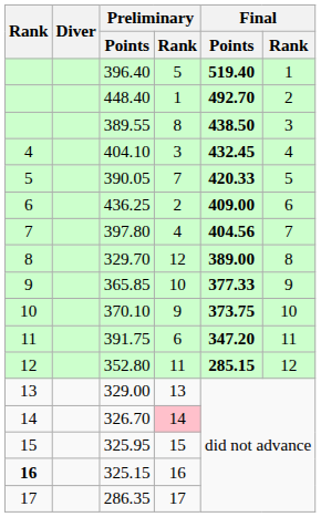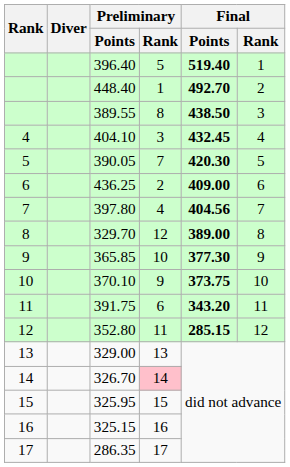 <table class="wikitable sortable" style="text-align:center">
 <tr>
 <th rowspan=2>Rank</th>
 <th rowspan=2>Diver</th>
 <th colspan=2>Preliminary</th>
 <th colspan=2>Final</th>
 </tr>
 <tr>
 <th>Points</th>
 <th>Rank</th>
 <th>Points</th>
 <th>Rank</th>
 </tr>
 <tr bgcolor=ccffcc>
 <td></td>
 <td align=left></td>
 <td>396.40</td>
 <td>5</td>
 <td><strong>519.40</strong></td>
 <td>1</td>
 </tr>
 <tr bgcolor=ccffcc>
 <td></td>
 <td align=left></td>
 <td>448.40</td>
 <td>1</td>
 <td><strong>492.70</strong></td>
 <td>2</td>
 </tr>
 <tr bgcolor=ccffcc>
 <td></td>
 <td align=left></td>
 <td>389.55</td>
 <td>8</td>
 <td><strong>438.50</strong></td>
 <td>3</td>
 </tr>
 <tr bgcolor=ccffcc>
 <td>4</td>
 <td align=left></td>
 <td>404.10</td>
 <td>3</td>
 <td><strong>432.45</strong></td>
 <td>4</td>
 </tr>
 <tr bgcolor=ccffcc>
 <td>5</td>
 <td align=left></td>
 <td>390.05</td>
 <td>7</td>
-<td><strong>420.33</strong></td>
+<td><strong>420.30</strong></td>
 <td>5</td>
 </tr>
 <tr bgcolor=ccffcc>
 <td>6</td>
 <td align=left></td>
 <td>436.25</td>
 <td>2</td>
 <td><strong>409.00</strong></td>
 <td>6</td>
 </tr>
 <tr bgcolor=ccffcc>
 <td>7</td>
 <td align=left></td>
 <td>397.80</td>
 <td>4</td>
 <td><strong>404.56</strong></td>
 <td>7</td>
 </tr>
 <tr bgcolor=ccffcc>
 <td>8</td>
 <td align=left></td>
 <td>329.70</td>
 <td>12</td>
 <td><strong>389.00</strong></td>
 <td>8</td>
 </tr>
 <tr bgcolor=ccffcc>
 <td>9</td>
 <td align=left></td>
 <td>365.85</td>
 <td>10</td>
-<td><strong>377.33</strong></td>
+<td><strong>377.30</strong></td>
 <td>9</td>
 </tr>
 <tr bgcolor=ccffcc>
 <td>10</td>
 <td align=left></td>
 <td>370.10</td>
 <td>9</td>
 <td><strong>373.75</strong></td>
 <td>10</td>
 </tr>
 <tr bgcolor=ccffcc>
 <td>11</td>
 <td align=left></td>
 <td>391.75</td>
 <td>6</td>
-<td><strong>347.20</strong></td>
+<td><strong>343.20</strong></td>
 <td>11</td>
 </tr>
 <tr bgcolor=ccffcc>
 <td>12</td>
 <td align=left></td>
 <td>352.80</td>
 <td>11</td>
 <td><strong>285.15</strong></td>
 <td>12</td>
 </tr>
 <tr>
 <td>13</td>
 <td align=left></td>
 <td>329.00</td>
 <td>13</td>
 <td rowspan=5 colspan=2>did not advance</td>
 </tr>
 <tr>
 <td>14</td>
 <td align=left></td>
 <td>326.70</td>
 <td style="background: pink;">14</td>
 </tr>
 <tr>
 <td>15</td>
 <td align=left></td>
 <td>325.95</td>
 <td>15</td>
 </tr>
 <tr>
-<td><strong>16</strong></td>
+<td>16</td>
 <td align=left></td>
 <td>325.15</td>
 <td>16</td>
 </tr>
 <tr>
 <td>17</td>
 <td align=left></td>
 <td>286.35</td>
 <td>17</td>
 </tr>
 </table>
